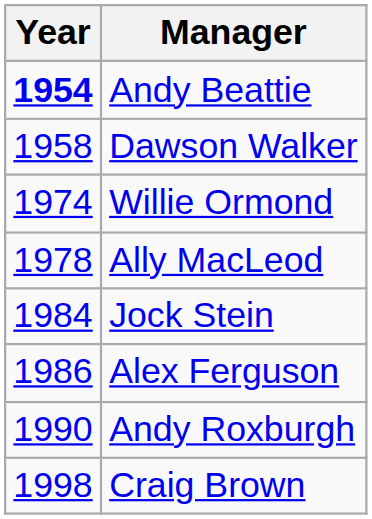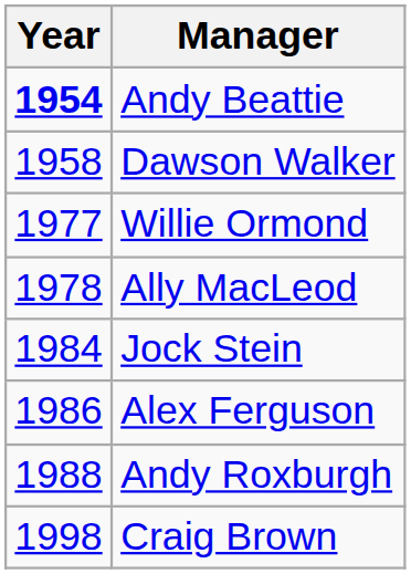 <table class="wikitable">
 <tr>
 <th>Year</th>
 <th>Manager</th>
 </tr>
 <tr>
 <td align=center><strong><a href='#'>1954</a></strong></td>
 <td> <a href='#'>Andy Beattie</a> <br> </td>
 </tr>
 <tr>
 <td align=center><a href='#'>1958</a></td>
 <td> <a href='#'>Dawson Walker</a></td>
 </tr>
 <tr>
-<td align=center><a href='#'>1974</a></td>
+<td align=center><a href='#'>1977</a></td>
 <td> <a href='#'>Willie Ormond</a></td>
 </tr>
 <tr>
 <td align=center><a href='#'>1978</a></td>
 <td> <a href='#'>Ally MacLeod</a></td>
 </tr>
 <tr>
 <td align=center><a href='#'>1984</a></td>
 <td> <a href='#'>Jock Stein</a></td>
 </tr>
 <tr>
 <td align=center><a href='#'>1986</a></td>
 <td> <a href='#'>Alex Ferguson</a></td>
 </tr>
 <tr>
-<td align=center><a href='#'>1990</a></td>
+<td align=center><a href='#'>1988</a></td>
 <td> <a href='#'>Andy Roxburgh</a></td>
 </tr>
 <tr>
 <td align=center><a href='#'>1998</a></td>
 <td> <a href='#'>Craig Brown</a></td>
 </tr>
 </table>
